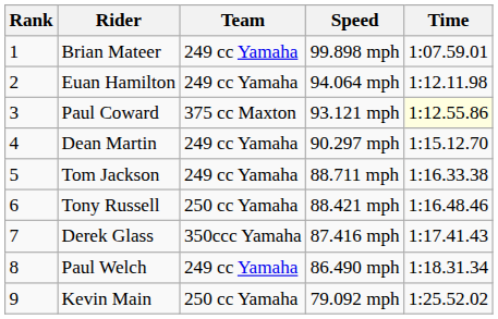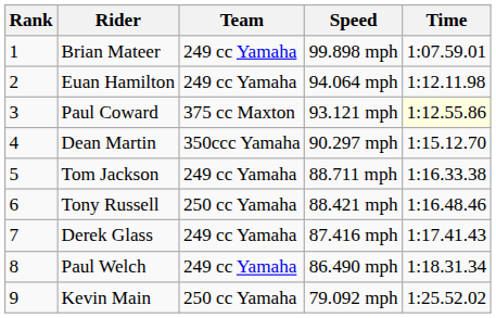 <table class="wikitable" style="font-size: 95%;">
 <tr style="background:#efefef;">
 <th>Rank</th>
 <th>Rider</th>
 <th>Team</th>
 <th>Speed</th>
 <th>Time</th>
 </tr>
 <tr>
 <td>1</td>
 <td> Brian Mateer</td>
 <td>249 cc <a href='#'>Yamaha</a></td>
 <td>99.898 mph</td>
 <td>1:07.59.01</td>
 </tr>
 <tr>
 <td>2</td>
 <td>  Euan Hamilton</td>
 <td>249 cc Yamaha</td>
 <td>94.064 mph</td>
 <td>1:12.11.98</td>
 </tr>
 <tr>
 <td>3</td>
 <td>  Paul Coward</td>
 <td>375 cc Maxton</td>
 <td>93.121 mph</td>
 <td style="background: lightyellow;">1:12.55.86</td>
 </tr>
 <tr>
 <td>4</td>
 <td>  Dean Martin</td>
-<td>249 cc Yamaha</td>
+<td>350ccc Yamaha</td>
 <td>90.297 mph</td>
 <td>1:15.12.70</td>
 </tr>
 <tr>
 <td>5</td>
 <td>  Tom Jackson</td>
 <td>249 cc Yamaha</td>
 <td>88.711 mph</td>
 <td>1:16.33.38</td>
 </tr>
 <tr>
 <td>6</td>
 <td>  Tony Russell</td>
 <td>250 cc Yamaha</td>
 <td>88.421 mph</td>
 <td>1:16.48.46</td>
 </tr>
 <tr>
 <td>7</td>
 <td> Derek Glass</td>
-<td>350ccc Yamaha</td>
+<td>249 cc Yamaha</td>
 <td>87.416 mph</td>
 <td>1:17.41.43</td>
 </tr>
 <tr>
 <td>8</td>
 <td> Paul Welch</td>
 <td>249 cc <a href='#'>Yamaha</a></td>
 <td>86.490 mph</td>
 <td>1:18.31.34</td>
 </tr>
 <tr>
 <td>9</td>
 <td> Kevin Main</td>
 <td>250 cc Yamaha</td>
 <td>79.092 mph</td>
 <td>1:25.52.02</td>
 </tr>
 </table>
